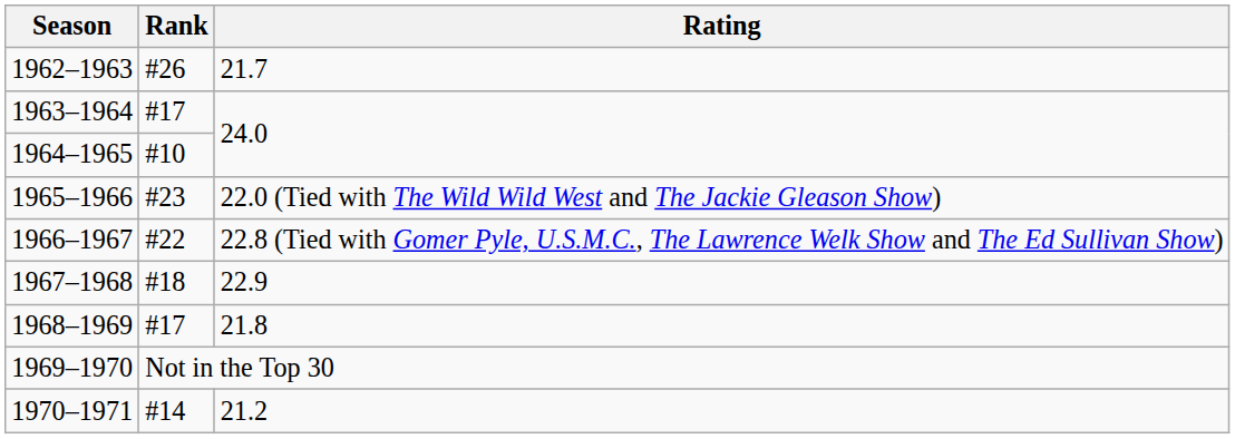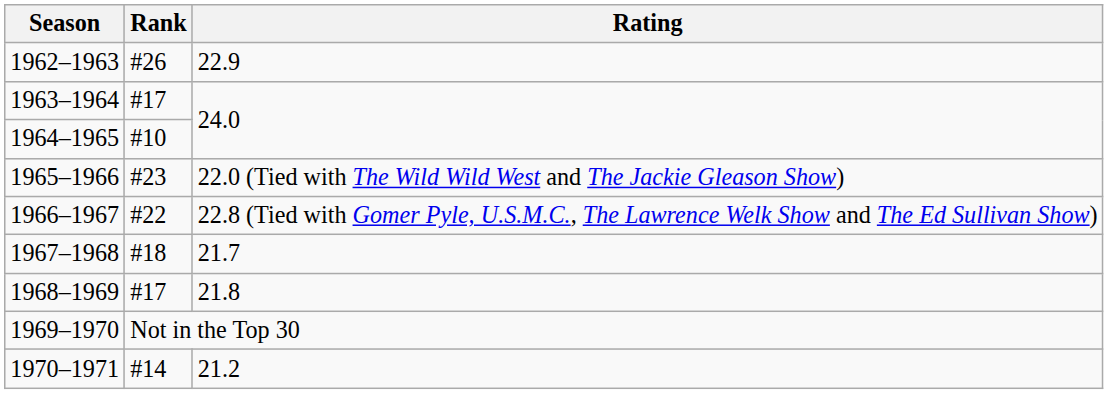 <table class="wikitable">
 <tr>
 <th>Season</th>
 <th>Rank</th>
 <th>Rating</th>
 </tr>
 <tr>
 <td>1962–1963</td>
 <td>#26</td>
-<td>21.7</td>
+<td>22.9</td>
 </tr>
 <tr>
 <td>1963–1964</td>
 <td>#17</td>
 <td rowspan="2">24.0</td>
 </tr>
 <tr>
 <td>1964–1965</td>
 <td>#10</td>
 </tr>
 <tr>
 <td>1965–1966</td>
 <td>#23</td>
 <td>22.0 (Tied with <em><a href='#'>The Wild Wild West</a></em> and <em><a href='#'>The Jackie Gleason Show</a></em>)</td>
 </tr>
 <tr>
 <td>1966–1967</td>
 <td>#22</td>
 <td>22.8 (Tied with <em><a href='#'>Gomer Pyle, U.S.M.C.</a></em>, <em><a href='#'>The Lawrence Welk Show</a></em> and <em><a href='#'>The Ed Sullivan Show</a></em>)</td>
 </tr>
 <tr>
 <td>1967–1968</td>
 <td>#18</td>
-<td>22.9</td>
+<td>21.7</td>
 </tr>
 <tr>
 <td>1968–1969</td>
 <td>#17</td>
 <td>21.8</td>
 </tr>
 <tr>
 <td>1969–1970</td>
 <td colspan="2">Not in the Top 30</td>
 </tr>
 <tr>
 <td>1970–1971</td>
 <td>#14</td>
 <td>21.2</td>
 </tr>
 </table>
